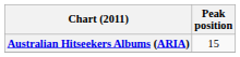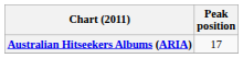 <table class="wikitable sortable plainrowheaders" style="text-align:center">
 <tr>
 <th>Chart (2011)</th>
 <th>Peak<br>position</th>
 </tr>
 <tr>
 <th scope="row"><a href='#'>Australian Hitseekers Albums</a> (<a href='#'>ARIA</a>)</th>
-<td align="center">15</td>
+<td align="center">17</td>
 </tr>
 <tr>
 </tr>
 <tr>
 </tr>
 </table>
